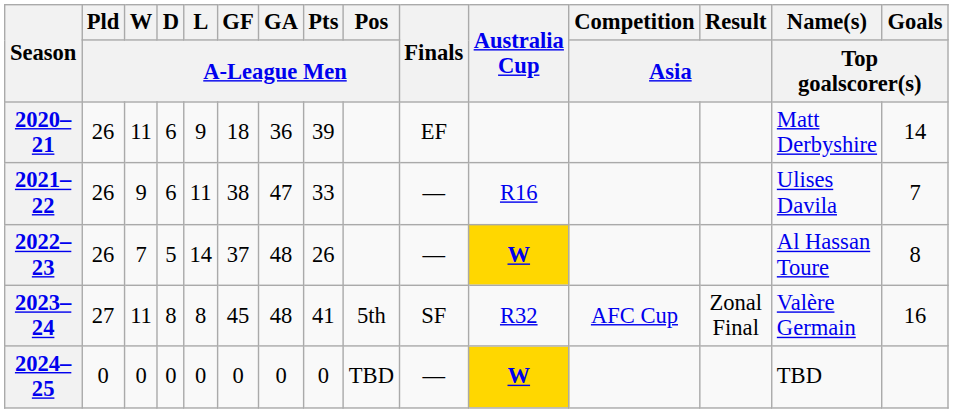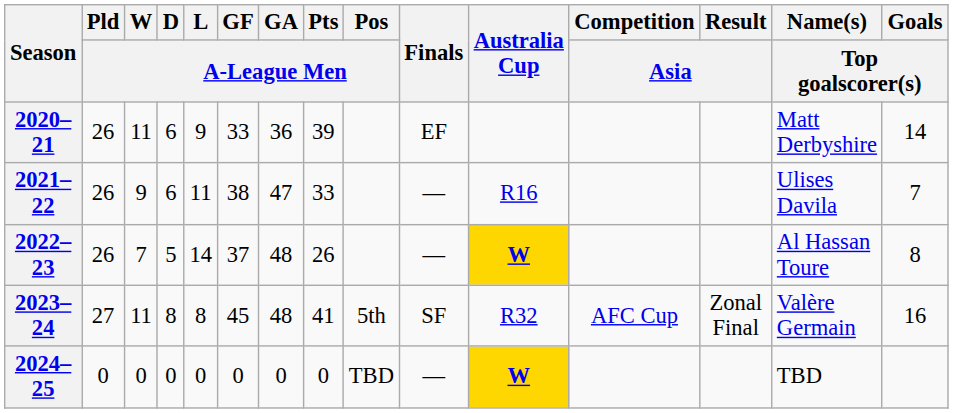 <table class="wikitable sortable" style="text-align: center">
 <tr>
 <th scope="col" rowspan="2">Season</th>
 <th width="20" scope="col">Pld</th>
 <th width="20" scope="col">W</th>
 <th width="20" scope="col">D</th>
 <th width="20" scope="col">L</th>
 <th width="20" scope="col">GF</th>
 <th width="20" scope="col">GA</th>
 <th width="20" scope="col">Pts</th>
 <th scope="col">Pos</th>
 <th rowspan="2" width=6% scope="col" class="unsortable">Finals</th>
 <th rowspan="2" width=6% scope="col" class="unsortable"><a href='#'>Australia Cup</a></th>
 <th scope="col">Competition</th>
 <th scope="col">Result</th>
 <th scope="col">Name(s)</th>
 <th scope="col">Goals</th>
 </tr>
 <tr class="unsortable">
 <th colspan="9" scope="col"><a href='#'>A-League Men</a></th>
 <th colspan="2" scope="col"><a href='#'>Asia</a></th>
 <th colspan="2" scope="col">Top goalscorer(s)</th>
 </tr>
 <tr>
 <th><a href='#'>2020–21</a></th>
 <td>26</td>
 <td>11</td>
 <td>6</td>
 <td>9</td>
-<td>18</td>
+<td>33</td>
 <td>36</td>
 <td>39</td>
 <td></td>
 <td>EF</td>
 <td></td>
 <td></td>
 <td></td>
 <td align=left><a href='#'>Matt Derbyshire</a></td>
 <td>14</td>
 </tr>
 <tr>
 <th><a href='#'>2021–22</a></th>
 <td>26</td>
 <td>9</td>
 <td>6</td>
 <td>11</td>
 <td>38</td>
 <td>47</td>
 <td>33</td>
 <td></td>
 <td>—</td>
 <td><a href='#'>R16</a></td>
 <td></td>
 <td></td>
 <td align=left><a href='#'>Ulises Davila</a></td>
 <td>7</td>
 </tr>
 <tr>
 <th><a href='#'>2022–23</a></th>
 <td>26</td>
 <td>7</td>
 <td>5</td>
 <td>14</td>
 <td>37</td>
 <td>48</td>
 <td>26</td>
 <td></td>
 <td>—</td>
 <td bgcolor=gold><a href='#'><strong>W</strong></a></td>
 <td></td>
 <td></td>
 <td align=left><a href='#'>Al Hassan Toure</a></td>
 <td>8</td>
 </tr>
 <tr>
 <th><a href='#'>2023–24</a></th>
 <td>27</td>
 <td>11</td>
 <td>8</td>
 <td>8</td>
 <td>45</td>
 <td>48</td>
 <td>41</td>
 <td>5th</td>
 <td>SF</td>
 <td><a href='#'>R32</a></td>
 <td><a href='#'>AFC Cup</a></td>
 <td>Zonal Final</td>
 <td align=left><a href='#'>Valère Germain</a></td>
 <td>16</td>
 </tr>
 <tr>
 <th><a href='#'>2024–25</a></th>
 <td>0</td>
 <td>0</td>
 <td>0</td>
 <td>0</td>
 <td>0</td>
 <td>0</td>
 <td>0</td>
 <td>TBD</td>
 <td>—</td>
 <td bgcolor=gold><strong><a href='#'>W</a></strong></td>
 <td></td>
 <td></td>
 <td align=left>TBD</td>
 <td></td>
 </tr>
 </table>
